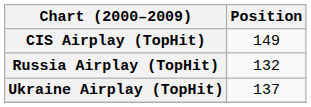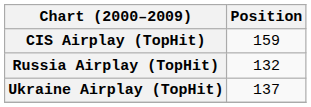 <table class="wikitable sortable plainrowheaders" style="text-align:center">
 <tr>
 <th scope="col">Chart (2000–2009)</th>
 <th scope="col">Position</th>
 </tr>
 <tr>
 <th scope="row">CIS Airplay (TopHit)</th>
-<td>149</td>
+<td>159</td>
 </tr>
 <tr>
 <th scope="row">Russia Airplay (TopHit)</th>
 <td>132</td>
 </tr>
 <tr>
 <th scope="row">Ukraine Airplay (TopHit)</th>
 <td>137</td>
 </tr>
 <tr>
 </tr>
 </table>
